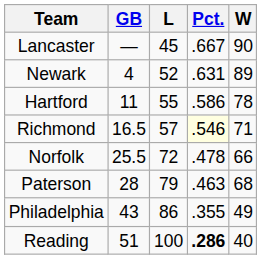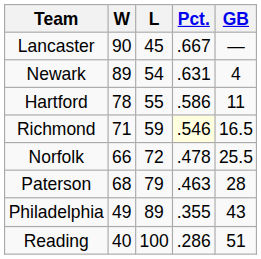 <table class="wikitable" style="text-align:center; font-size: 95%;">
 <tr>
 <th>Team</th>
-<th><a href='#'>GB</a></th>
+<th>W</th>
 <th>L</th>
 <th><a href='#'>Pct.</a></th>
-<th>W</th>
+<th><a href='#'>GB</a></th>
 </tr>
 <tr>
 <td>Lancaster</td>
-<td>—</td>
+<td>90</td>
 <td>45</td>
 <td>.667</td>
-<td>90</td>
+<td>—</td>
 </tr>
 <tr>
 <td>Newark</td>
+<td>89</td>
+<td>54</td>
+<td>.631</td>
 <td>4</td>
-<td>52</td>
-<td>.631</td>
-<td>89</td>
 </tr>
 <tr>
 <td>Hartford</td>
-<td>11</td>
+<td>78</td>
 <td>55</td>
 <td>.586</td>
-<td>78</td>
+<td>11</td>
 </tr>
 <tr>
 <td>Richmond</td>
+<td>71</td>
+<td>59</td>
+<td style="background: lightyellow;">.546</td>
 <td>16.5</td>
-<td>57</td>
-<td style="background: lightyellow;">.546</td>
-<td>71</td>
 </tr>
 <tr>
 <td>Norfolk</td>
-<td>25.5</td>
+<td>66</td>
 <td>72</td>
 <td>.478</td>
-<td>66</td>
+<td>25.5</td>
 </tr>
 <tr>
 <td>Paterson</td>
-<td>28</td>
+<td>68</td>
 <td>79</td>
 <td>.463</td>
-<td>68</td>
+<td>28</td>
 </tr>
 <tr>
 <td>Philadelphia</td>
+<td>49</td>
+<td>89</td>
+<td>.355</td>
 <td>43</td>
-<td>86</td>
-<td>.355</td>
-<td>49</td>
 </tr>
 <tr>
 <td>Reading</td>
+<td>40</td>
+<td>100</td>
+<td>.286</td>
 <td>51</td>
-<td>100</td>
-<td><strong>.286</strong></td>
-<td>40</td>
 </tr>
 </table>
